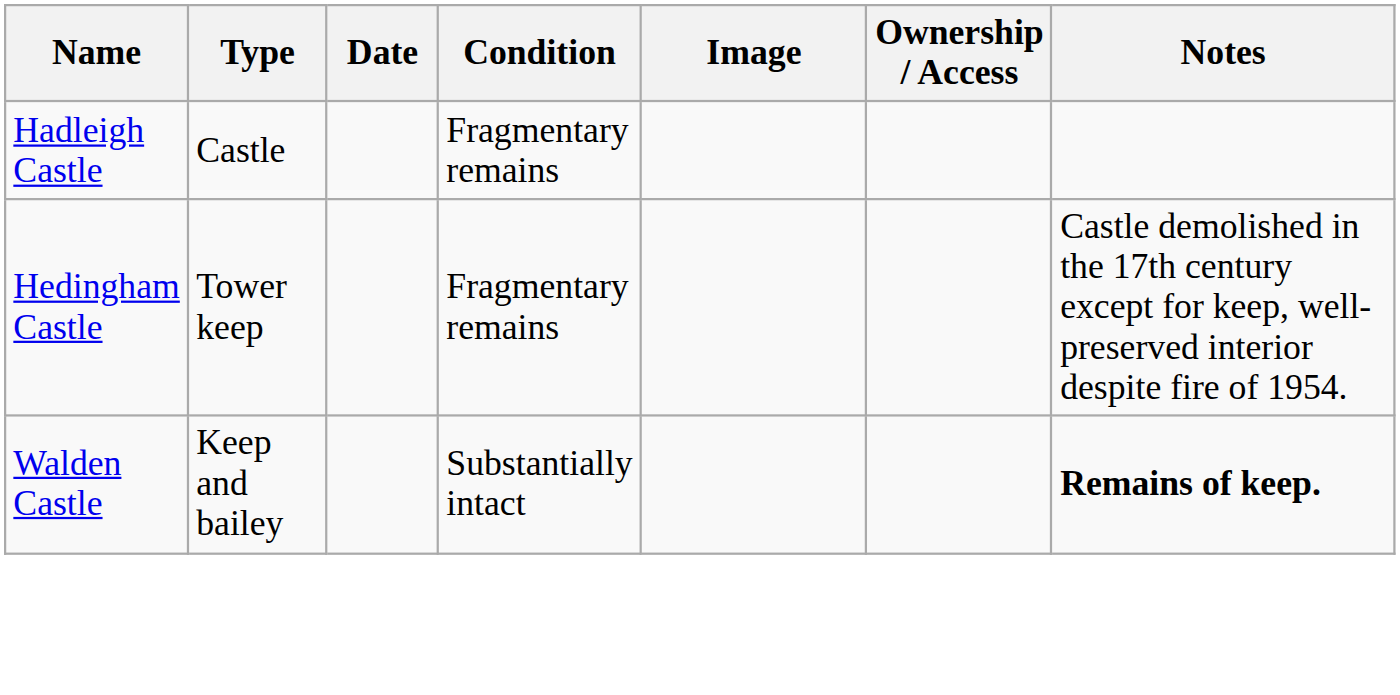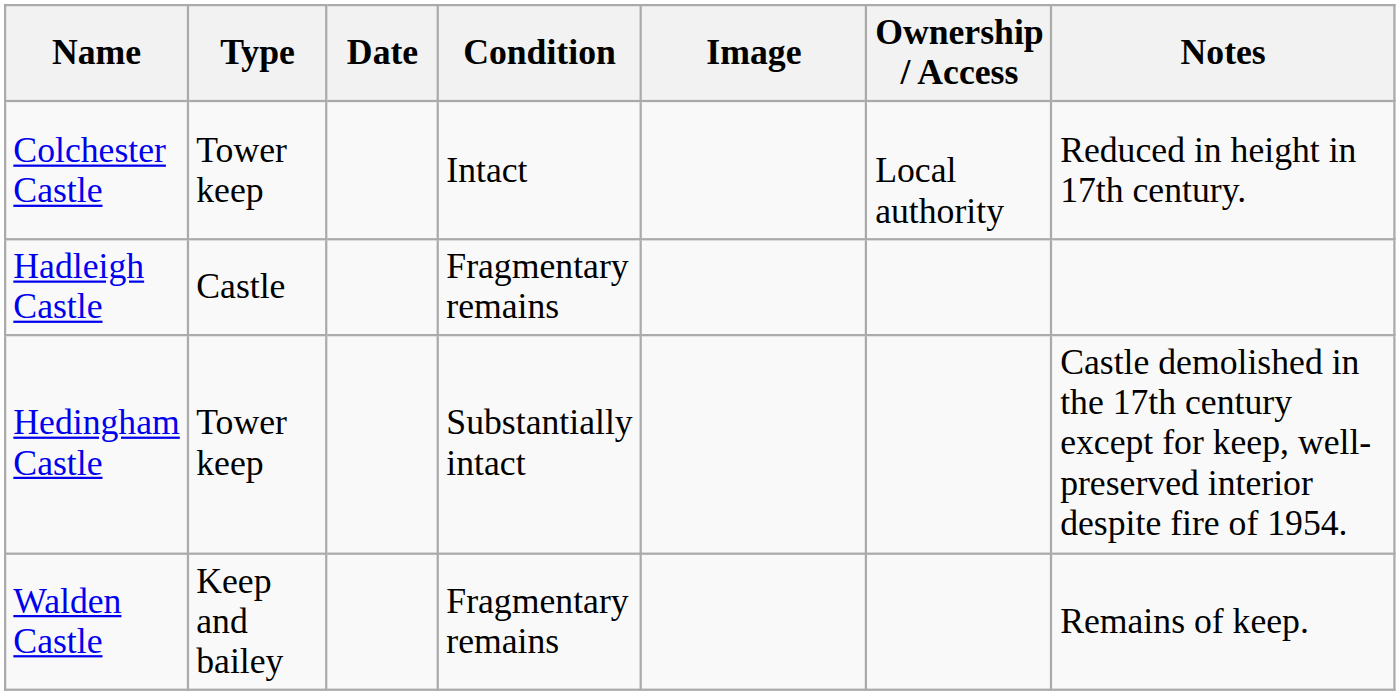 <table class="wikitable sortable sticky-header" width="100%">
 <tr>
 <th width="12%">Name</th>
 <th width="10%">Type</th>
 <th width="8%">Date</th>
 <th width="10%">Condition</th>
 <th class="unsortable" width="94">Image</th>
 <th width="10%">Ownership / Access</th>
 <th class="unsortable">Notes</th>
+</tr>
+<tr>
+<td><a href='#'>Colchester Castle</a></td>
+<td>Tower keep</td>
+<td></td>
+<td>Intact</td>
+<td></td>
+<td><br>Local authority</td>
+<td>Reduced in height in 17th century.</td>
 </tr>
 <tr>
 <td><a href='#'>Hadleigh Castle</a></td>
 <td>Castle</td>
 <td></td>
 <td>Fragmentary remains</td>
 <td></td>
 <td></td>
 <td></td>
 </tr>
 <tr>
 <td><a href='#'>Hedingham Castle</a></td>
 <td>Tower keep</td>
 <td></td>
-<td>Fragmentary remains</td>
+<td>Substantially intact</td>
 <td></td>
 <td></td>
 <td>Castle demolished in the 17th century except for keep, well-preserved interior despite fire of 1954.</td>
 </tr>
 <tr>
 <td><a href='#'>Walden Castle</a></td>
 <td>Keep and bailey</td>
 <td></td>
-<td>Substantially intact</td>
+<td>Fragmentary remains</td>
 <td></td>
 <td></td>
-<td><strong>Remains of keep.</strong></td>
+<td>Remains of keep.</td>
 </tr>
 </table>
